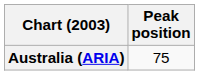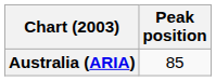 <table class="wikitable plainrowheaders" style="text-align:center">
 <tr>
 <th>Chart (2003)</th>
 <th>Peak<br>position</th>
 </tr>
 <tr>
 <th scope="row">Australia (<a href='#'>ARIA</a>)</th>
-<td>75</td>
+<td>85</td>
 </tr>
 </table>
